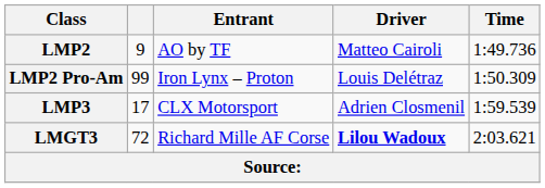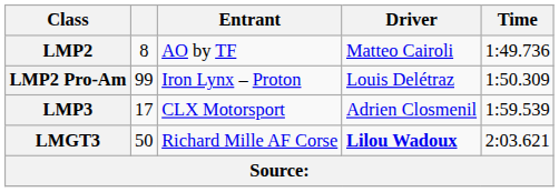 <table class="wikitable" style="font-size:90%;">
 <tr>
 <th>Class</th>
 <th></th>
 <th>Entrant</th>
 <th>Driver</th>
 <th>Time</th>
 </tr>
 <tr>
 <th>LMP2</th>
-<td style="text-align:center;">9</td>
+<td style="text-align:center;">8</td>
 <td> <a href='#'>AO</a> by <a href='#'>TF</a></td>
 <td> <a href='#'>Matteo Cairoli</a></td>
 <td>1:49.736</td>
 </tr>
 <tr>
 <th>LMP2 Pro-Am</th>
 <td style="text-align:center;">99</td>
 <td> <a href='#'>Iron Lynx</a> – <a href='#'>Proton</a></td>
 <td> <a href='#'>Louis Delétraz</a></td>
 <td>1:50.309</td>
 </tr>
 <tr>
 <th>LMP3</th>
 <td style="text-align:center;">17</td>
 <td> <a href='#'>CLX Motorsport</a></td>
 <td> <a href='#'>Adrien Closmenil</a></td>
 <td>1:59.539</td>
 </tr>
 <tr>
 <th>LMGT3</th>
-<td style="text-align:center;">72</td>
+<td style="text-align:center;">50</td>
 <td> <a href='#'>Richard Mille AF Corse</a></td>
 <td><strong> <a href='#'>Lilou Wadoux</a></strong></td>
 <td>2:03.621</td>
 </tr>
 <tr>
 <th colspan="6">Source:</th>
 </tr>
 <tr>
 </tr>
 </table>
